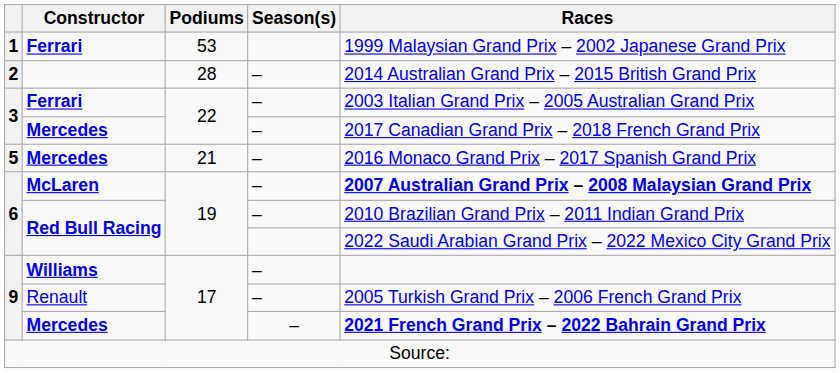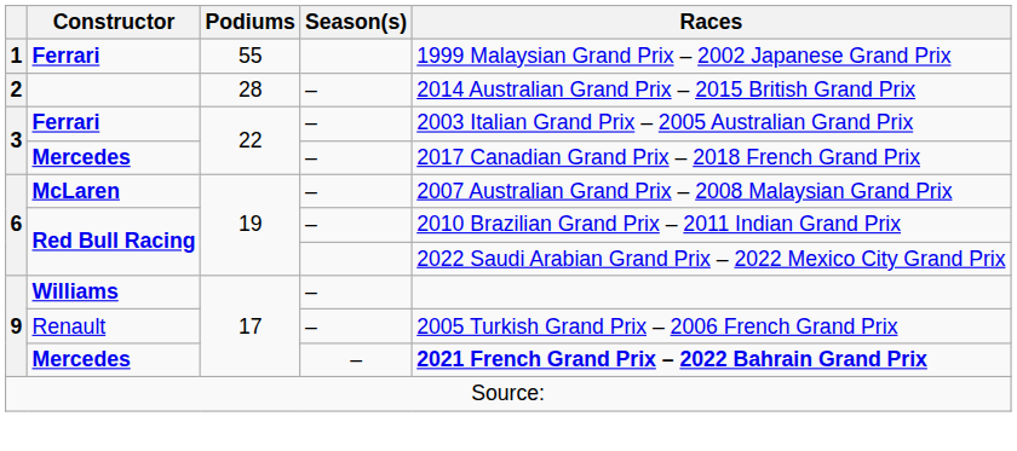 <table class="wikitable">
 <tr>
 <th></th>
 <th>Constructor</th>
 <th>Podiums</th>
 <th>Season(s)</th>
 <th>Races</th>
 </tr>
 <tr>
 <th>1</th>
 <td> <strong><a href='#'>Ferrari</a></strong></td>
-<td align="center">53</td>
+<td align="center">55</td>
 <td></td>
 <td><a href='#'>1999 Malaysian Grand Prix</a> – <a href='#'>2002 Japanese Grand Prix</a></td>
 </tr>
 <tr>
 <th>2</th>
 <td></td>
 <td align="center">28</td>
 <td>–</td>
 <td><a href='#'>2014 Australian Grand Prix</a> – <a href='#'>2015 British Grand Prix</a></td>
 </tr>
 <tr>
 <th rowspan=2>3</th>
 <td> <strong><a href='#'>Ferrari</a></strong></td>
 <td rowspan=2 align="center">22</td>
 <td>–</td>
 <td><a href='#'>2003 Italian Grand Prix</a> – <a href='#'>2005 Australian Grand Prix</a></td>
 </tr>
 <tr>
 <td> <strong><a href='#'>Mercedes</a></strong></td>
 <td>–</td>
 <td><a href='#'>2017 Canadian Grand Prix</a> – <a href='#'>2018 French Grand Prix</a></td>
 </tr>
 <tr>
-<th>5</th>
-<td> <strong><a href='#'>Mercedes</a></strong></td>
-<td align="center">21</td>
-<td>–</td>
-<td><a href='#'>2016 Monaco Grand Prix</a> – <a href='#'>2017 Spanish Grand Prix</a></td>
-</tr>
-<tr>
 <th rowspan=3>6</th>
 <td> <strong><a href='#'>McLaren</a></strong></td>
 <td align="center" rowspan=3>19</td>
 <td>–</td>
-<td><strong><a href='#'>2007 Australian Grand Prix</a> – <a href='#'>2008 Malaysian Grand Prix</a></strong></td>
+<td><a href='#'>2007 Australian Grand Prix</a> – <a href='#'>2008 Malaysian Grand Prix</a></td>
 </tr>
 <tr>
 <td rowspan=2> <strong><a href='#'>Red Bull Racing</a></strong></td>
 <td>–</td>
 <td><a href='#'>2010 Brazilian Grand Prix</a> – <a href='#'>2011 Indian Grand Prix</a></td>
 </tr>
 <tr>
 <td align="center"></td>
 <td><a href='#'>2022 Saudi Arabian Grand Prix</a> – <a href='#'>2022 Mexico City Grand Prix</a></td>
 </tr>
 <tr>
 <th rowspan=3>9</th>
 <td> <strong><a href='#'>Williams</a></strong></td>
 <td align="center" rowspan=3>17</td>
 <td>–</td>
 <td></td>
 </tr>
 <tr>
 <td> <a href='#'>Renault</a></td>
 <td>–</td>
 <td><a href='#'>2005 Turkish Grand Prix</a> – <a href='#'>2006 French Grand Prix</a></td>
 </tr>
 <tr>
 <td> <strong><a href='#'>Mercedes</a></strong></td>
 <td align="center">–</td>
 <td><strong><a href='#'>2021 French Grand Prix</a> – <a href='#'>2022 Bahrain Grand Prix</a></strong></td>
 </tr>
 <tr>
 <td colspan=5 align="center">Source:</td>
 </tr>
 </table>
